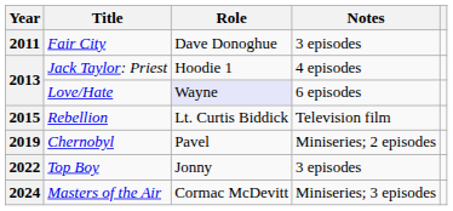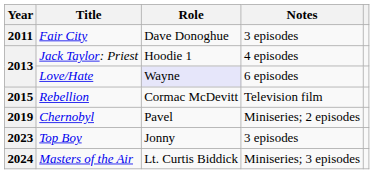 <table class="wikitable plainrowheaders sortable">
 <tr>
 <th scope="col">Year</th>
 <th scope="col">Title</th>
 <th scope="col">Role</th>
 <th scope="col" class="unsortable">Notes</th>
 <th scope="col" class="unsortable"></th>
 </tr>
 <tr>
 <th scope="row">2011</th>
 <td><em><a href='#'>Fair City</a></em></td>
 <td>Dave Donoghue</td>
 <td>3 episodes</td>
 <td></td>
 </tr>
 <tr>
 <th scope="row" rowspan="2">2013</th>
 <td><em><a href='#'>Jack Taylor</a>: Priest</em></td>
 <td>Hoodie 1</td>
 <td>4 episodes</td>
 <td></td>
 </tr>
 <tr>
 <td><em><a href='#'>Love/Hate</a></em></td>
 <td style="background: lavender;">Wayne</td>
 <td>6 episodes</td>
 <td></td>
 </tr>
 <tr>
 <th scope="row">2015</th>
 <td><em><a href='#'>Rebellion</a></em></td>
-<td>Lt. Curtis Biddick</td>
+<td>Cormac McDevitt</td>
 <td>Television film</td>
 <td></td>
 </tr>
 <tr>
 <th scope="row">2019</th>
 <td><em><a href='#'>Chernobyl</a></em></td>
 <td>Pavel</td>
 <td>Miniseries; 2 episodes</td>
 <td></td>
 </tr>
 <tr>
-<th scope="row">2022</th>
+<th scope="row">2023</th>
 <td><em><a href='#'>Top Boy</a></em></td>
 <td>Jonny</td>
 <td>3 episodes</td>
 <td></td>
 </tr>
 <tr>
 <th scope="row">2024</th>
 <td><em><a href='#'>Masters of the Air</a></em></td>
-<td>Cormac McDevitt</td>
+<td>Lt. Curtis Biddick</td>
 <td>Miniseries; 3 episodes</td>
 <td></td>
 </tr>
 </table>
